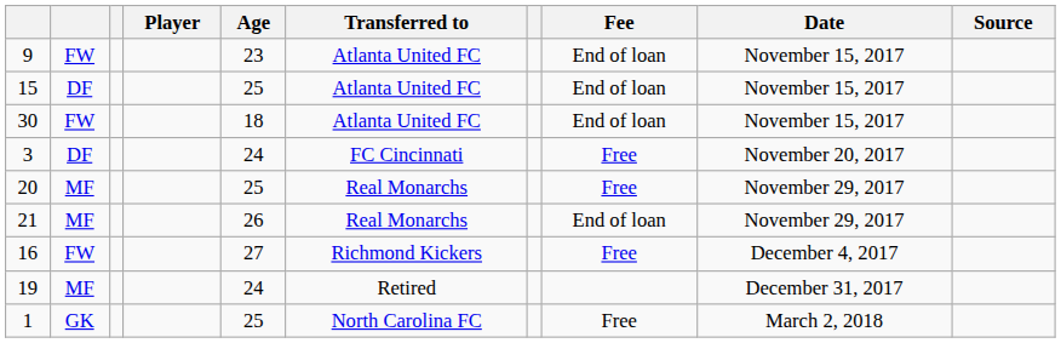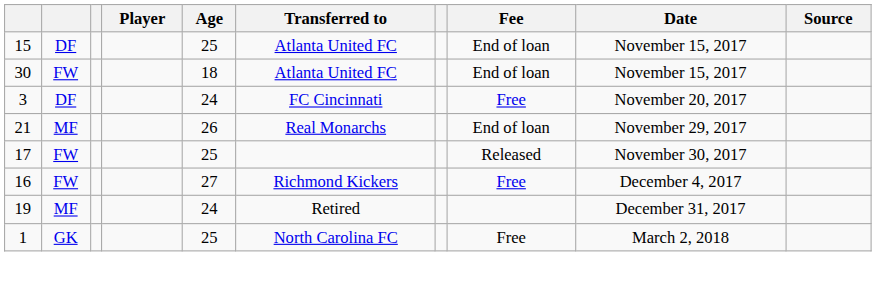 <table class="wikitable sortable" style="width:90%; text-align:center; font-size:95%; text-align:left;">
 <tr>
 <th></th>
 <th></th>
 <th></th>
 <th>Player</th>
 <th>Age</th>
 <th>Transferred to</th>
 <th></th>
 <th>Fee</th>
 <th>Date</th>
 <th class="unsortable">Source</th>
-</tr>
-<tr align=center>
-<td>9</td>
-<td><a href='#'>FW</a></td>
-<td></td>
-<td></td>
-<td>23</td>
-<td><a href='#'>Atlanta United FC</a></td>
-<td></td>
-<td>End of loan</td>
-<td>November 15, 2017</td>
-<td></td>
 </tr>
 <tr align=center>
 <td>15</td>
 <td><a href='#'>DF</a></td>
 <td></td>
 <td></td>
 <td>25</td>
 <td><a href='#'>Atlanta United FC</a></td>
 <td></td>
 <td>End of loan</td>
 <td>November 15, 2017</td>
 <td></td>
 </tr>
 <tr align=center>
 <td>30</td>
 <td><a href='#'>FW</a></td>
 <td></td>
 <td></td>
 <td>18</td>
 <td><a href='#'>Atlanta United FC</a></td>
 <td></td>
 <td>End of loan</td>
 <td>November 15, 2017</td>
 <td></td>
 </tr>
 <tr align=center>
 <td>3</td>
 <td><a href='#'>DF</a></td>
 <td></td>
 <td></td>
 <td>24</td>
 <td><a href='#'>FC Cincinnati</a></td>
 <td></td>
 <td><a href='#'>Free</a></td>
 <td>November 20, 2017</td>
 <td></td>
 </tr>
 <tr align=center>
-<td>20</td>
-<td><a href='#'>MF</a></td>
-<td></td>
-<td></td>
-<td>25</td>
-<td><a href='#'>Real Monarchs</a></td>
-<td></td>
-<td><a href='#'>Free</a></td>
-<td>November 29, 2017</td>
-<td></td>
-</tr>
-<tr align=center>
 <td>21</td>
 <td><a href='#'>MF</a></td>
 <td></td>
 <td></td>
 <td>26</td>
 <td><a href='#'>Real Monarchs</a></td>
 <td></td>
 <td>End of loan</td>
 <td>November 29, 2017</td>
+<td></td>
+</tr>
+<tr align=center>
+<td>17</td>
+<td><a href='#'>FW</a></td>
+<td></td>
+<td></td>
+<td>25</td>
+<td></td>
+<td></td>
+<td>Released</td>
+<td>November 30, 2017</td>
 <td></td>
 </tr>
 <tr align=center>
 <td>16</td>
 <td><a href='#'>FW</a></td>
 <td></td>
 <td></td>
 <td>27</td>
 <td><a href='#'>Richmond Kickers</a></td>
 <td></td>
 <td><a href='#'>Free</a></td>
 <td>December 4, 2017</td>
 <td></td>
 </tr>
 <tr align=center>
 <td>19</td>
 <td><a href='#'>MF</a></td>
 <td></td>
 <td></td>
 <td>24</td>
 <td>Retired</td>
 <td></td>
 <td></td>
 <td>December 31, 2017</td>
 <td></td>
 </tr>
 <tr align=center>
 <td>1</td>
 <td><a href='#'>GK</a></td>
 <td></td>
 <td></td>
 <td>25</td>
 <td><a href='#'>North Carolina FC</a></td>
 <td></td>
 <td>Free</td>
 <td>March 2, 2018</td>
 <td></td>
 </tr>
 </table>
